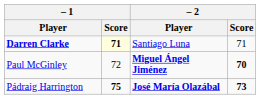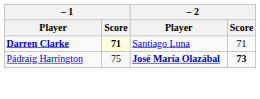 <table class=wikitable>
 <tr>
 <th colspan=2> – 1</th>
 <th colspan=2> – 2</th>
 </tr>
 <tr>
 <th width=150>Player</th>
 <th>Score</th>
 <th width=150>Player</th>
 <th>Score</th>
 </tr>
 <tr>
 <td><strong><a href='#'>Darren Clarke</a></strong></td>
 <td align=center style="background: lightyellow;"><strong>71</strong></td>
 <td><a href='#'>Santiago Luna</a></td>
 <td align=center>71</td>
 </tr>
 <tr>
-<td><a href='#'>Paul McGinley</a></td>
-<td align=center>72</td>
-<td><strong><a href='#'>Miguel Ángel Jiménez</a></strong></td>
-<td align=center><strong>70</strong></td>
-</tr>
-<tr>
 <td><a href='#'>Pádraig Harrington</a></td>
-<td align=center><strong>75</strong></td>
+<td align=center>75</td>
 <td><strong><a href='#'>José María Olazábal</a></strong></td>
 <td align=center><strong>73</strong></td>
 </tr>
 </table>
